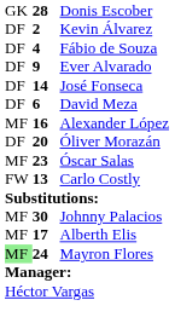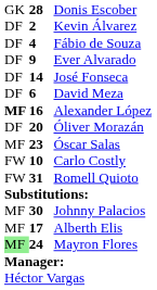 <table style = "font-size: 90%" cellspacing = "0" cellpadding = "0">
 <tr>
 <td colspan = 4></td>
 </tr>
 <tr>
 <th style="width:25px;"></th>
 <th style="width:25px;"></th>
 </tr>
 <tr>
 <td>GK</td>
 <td><strong>28</strong></td>
 <td> <a href='#'>Donis Escober</a></td>
 <td></td>
 <td></td>
 </tr>
 <tr>
 <td>DF</td>
 <td><strong>2</strong></td>
 <td> <a href='#'>Kevin Álvarez</a></td>
 </tr>
 <tr>
 <td>DF</td>
 <td><strong>4</strong></td>
 <td> <a href='#'>Fábio de Souza</a></td>
 </tr>
 <tr>
 <td>DF</td>
 <td><strong>9</strong></td>
 <td> <a href='#'>Ever Alvarado</a></td>
 </tr>
 <tr>
 <td>DF</td>
 <td><strong>14</strong></td>
 <td> <a href='#'>José Fonseca</a></td>
 </tr>
 <tr>
 <td>DF</td>
 <td><strong>6</strong></td>
 <td> <a href='#'>David Meza</a></td>
 <td></td>
 <td></td>
 </tr>
 <tr>
-<td>MF</td>
+<td><strong>MF</strong></td>
 <td><strong>16</strong></td>
 <td> <a href='#'>Alexander López</a></td>
 <td></td>
 <td></td>
 </tr>
 <tr>
 <td>DF</td>
 <td><strong>20</strong></td>
 <td> <a href='#'>Óliver Morazán</a></td>
 </tr>
 <tr>
 <td>MF</td>
 <td><strong>23</strong></td>
 <td> <a href='#'>Óscar Salas</a></td>
 <td></td>
 <td></td>
 </tr>
 <tr>
 <td>FW</td>
-<td><strong>13</strong></td>
+<td><strong>10</strong></td>
 <td> <a href='#'>Carlo Costly</a></td>
+</tr>
+<tr>
+<td>FW</td>
+<td><strong>31</strong></td>
+<td> <a href='#'>Romell Quioto</a></td>
+<td></td>
+<td></td>
 </tr>
 <tr>
 <td colspan = 3><strong>Substitutions:</strong></td>
 </tr>
 <tr>
 <td>MF</td>
 <td><strong>30</strong></td>
 <td> <a href='#'>Johnny Palacios</a></td>
 <td></td>
 <td></td>
 </tr>
 <tr>
 <td>MF</td>
 <td><strong>17</strong></td>
 <td> <a href='#'>Alberth Elis</a></td>
 <td></td>
 <td></td>
 </tr>
 <tr>
 <td style="background: lightgreen;">MF</td>
 <td><strong>24</strong></td>
 <td> <a href='#'>Mayron Flores</a></td>
 <td></td>
 <td></td>
 </tr>
 <tr>
 <td colspan = 3><strong>Manager:</strong></td>
 </tr>
 <tr>
 <td colspan = 3> <a href='#'>Héctor Vargas</a></td>
 </tr>
 </table>
